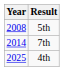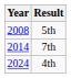 <table class="wikitable" style="text-align:center">
 <tr>
 <th>Year</th>
 <th>Result</th>
 </tr>
 <tr>
 <td><a href='#'>2008</a></td>
 <td>5th</td>
 </tr>
 <tr>
 <td><a href='#'>2014</a></td>
 <td>7th</td>
 </tr>
 <tr>
-<td><a href='#'>2025</a></td>
+<td><a href='#'>2024</a></td>
 <td>4th</td>
 </tr>
 </table>
